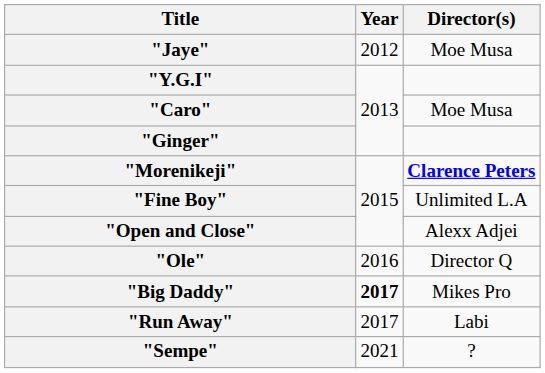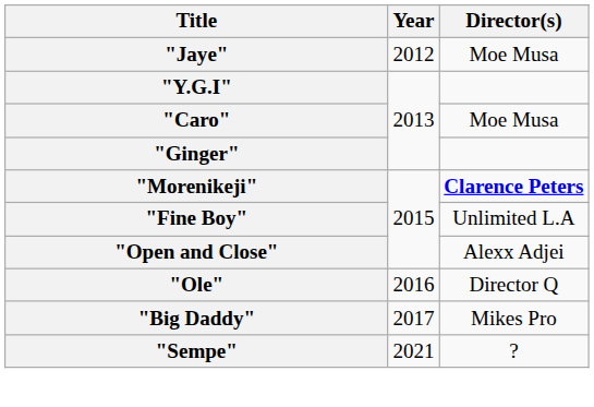 <table class="wikitable plainrowheaders" style="text-align:center;">
 <tr>
 <th scope="col" style="width:18em;">Title</th>
 <th scope="col">Year</th>
 <th scope="col">Director(s)</th>
 </tr>
 <tr>
 <th scope="row">"Jaye"<br></th>
 <td>2012</td>
 <td>Moe Musa</td>
 </tr>
 <tr>
 <th scope="row">"Y.G.I"</th>
 <td rowspan="3">2013</td>
 <td></td>
 </tr>
 <tr>
 <th scope="row">"Caro"<br></th>
 <td>Moe Musa</td>
 </tr>
 <tr>
 <th scope="row">"Ginger"<br></th>
 <td></td>
 </tr>
 <tr>
 <th scope="row">"Morenikeji"</th>
 <td rowspan="3">2015</td>
 <td><strong><a href='#'>Clarence Peters</a></strong></td>
 </tr>
 <tr>
 <th scope="row">"Fine Boy"<br></th>
 <td>Unlimited L.A</td>
 </tr>
 <tr>
 <th scope="row">"Open and Close"</th>
 <td>Alexx Adjei</td>
 </tr>
 <tr>
 <th scope="row">"Ole"<br></th>
 <td>2016</td>
 <td>Director Q</td>
 </tr>
 <tr>
 <th scope="row">"Big Daddy"</th>
-<td><strong>2017</strong></td>
+<td>2017</td>
 <td>Mikes Pro</td>
-</tr>
-<tr>
-<th scope="row">"Run Away"</th>
-<td>2017</td>
-<td>Labi</td>
 </tr>
 <tr>
 <th scope="row">"Sempe"</th>
 <td>2021</td>
 <td>?</td>
 </tr>
 </table>
